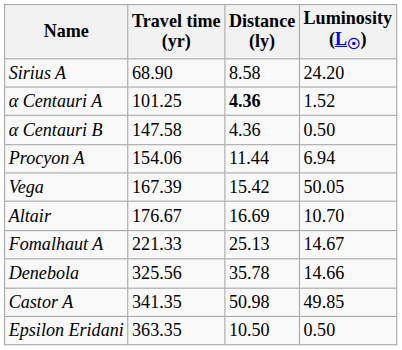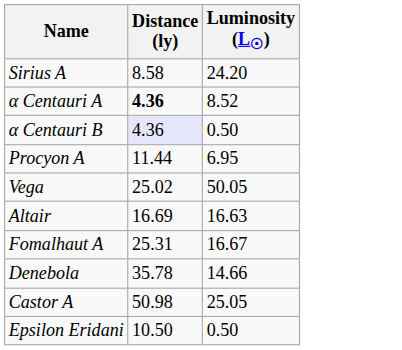 <table class="wikitable">
 <tr>
 <th>Name</th>
-<th>Travel time<br> (yr)</th>
 <th>Distance<br> (ly)</th>
 <th>Luminosity<br> (<a href='#'>L<sub>☉</sub></a>)</th>
 </tr>
 <tr>
 <td><em>Sirius A</em></td>
-<td>68.90</td>
 <td>8.58</td>
 <td>24.20</td>
 </tr>
 <tr>
 <td><em>α Centauri A</em></td>
-<td>101.25</td>
 <td><strong>4.36</strong></td>
-<td>1.52</td>
+<td>8.52</td>
 </tr>
 <tr>
 <td><em>α Centauri B</em></td>
-<td>147.58</td>
-<td>4.36</td>
+<td style="background: lavender;">4.36</td>
 <td>0.50</td>
 </tr>
 <tr>
 <td><em>Procyon A</em></td>
-<td>154.06</td>
 <td>11.44</td>
-<td>6.94</td>
+<td>6.95</td>
 </tr>
 <tr>
 <td><em>Vega</em></td>
-<td>167.39</td>
-<td>15.42</td>
+<td>25.02</td>
 <td>50.05</td>
 </tr>
 <tr>
 <td><em> Altair</em></td>
-<td>176.67</td>
 <td>16.69</td>
-<td>10.70</td>
+<td>16.63</td>
 </tr>
 <tr>
 <td><em>Fomalhaut A</em></td>
-<td>221.33</td>
-<td>25.13</td>
-<td>14.67</td>
+<td>25.31</td>
+<td>16.67</td>
 </tr>
 <tr>
 <td><em>Denebola</em></td>
-<td>325.56</td>
 <td>35.78</td>
 <td>14.66</td>
 </tr>
 <tr>
 <td><em>Castor A</em></td>
-<td>341.35</td>
 <td>50.98</td>
-<td>49.85</td>
+<td>25.05</td>
 </tr>
 <tr>
 <td><em>Epsilon Eridani</em></td>
-<td>363.35</td>
 <td>10.50</td>
 <td>0.50</td>
 </tr>
 </table>
